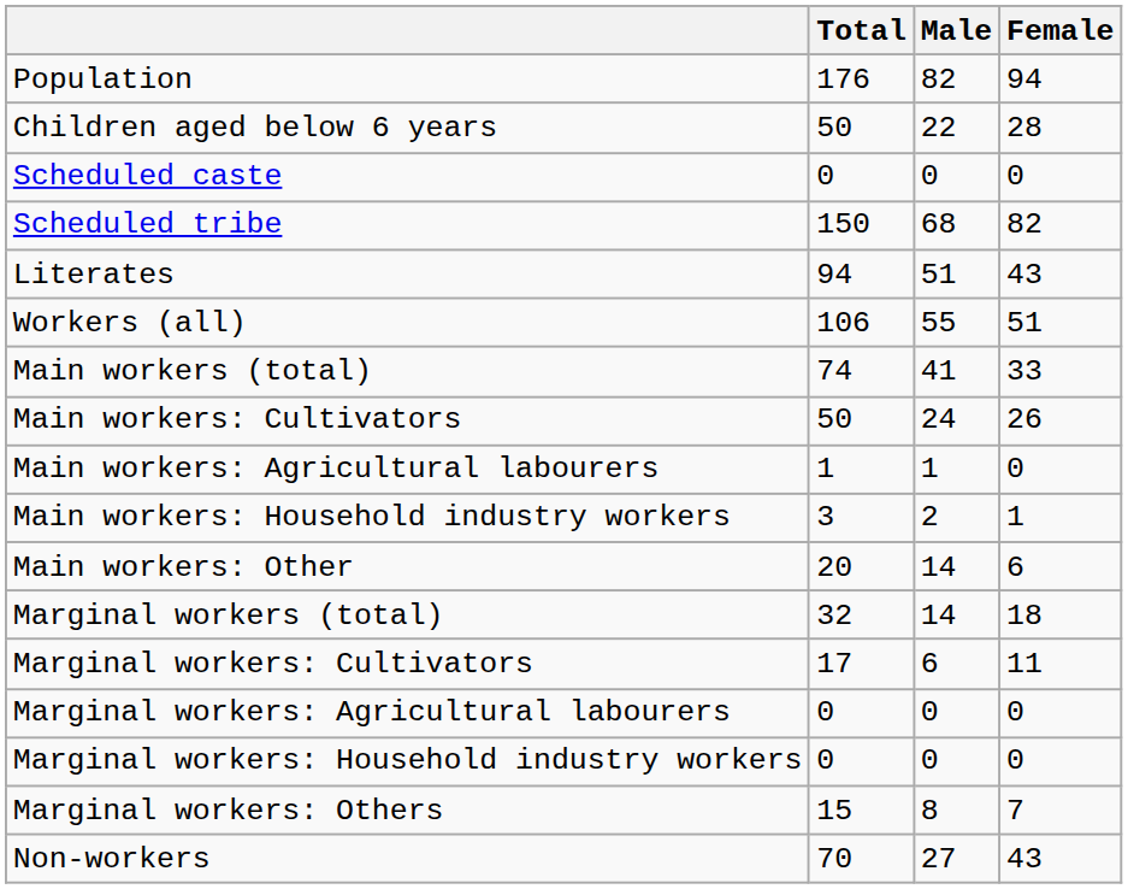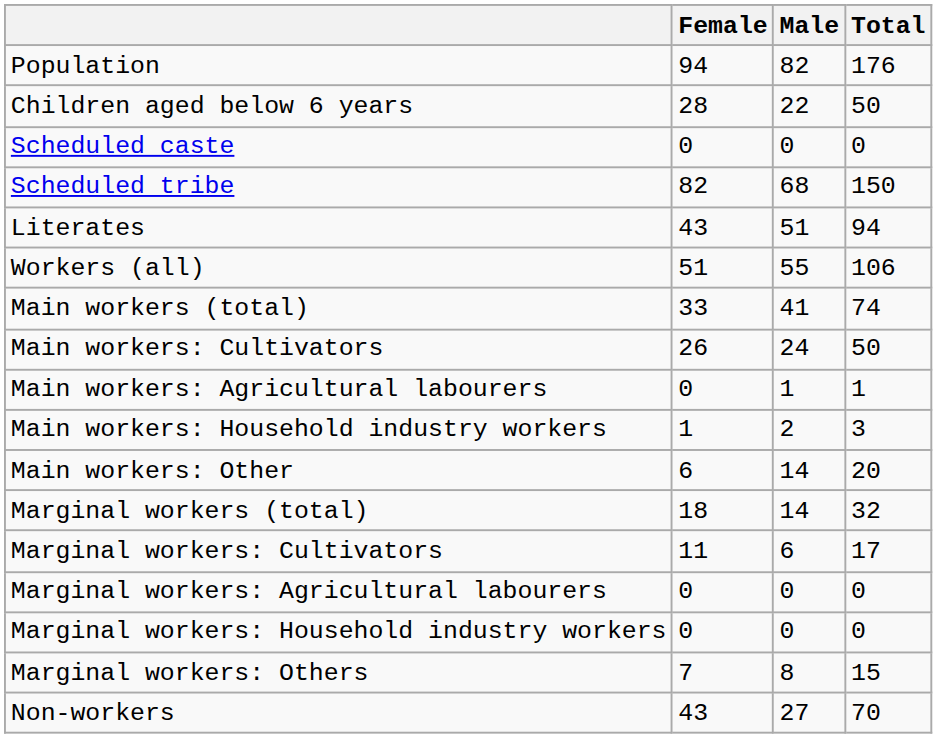 <table class="wikitable sortable">
 <tr>
 <th></th>
+<th>Female</th>
+<th>Male</th>
 <th>Total</th>
-<th>Male</th>
-<th>Female</th>
 </tr>
 <tr>
 <td>Population</td>
+<td>94</td>
+<td>82</td>
 <td>176</td>
-<td>82</td>
-<td>94</td>
 </tr>
 <tr>
 <td>Children aged below 6 years</td>
+<td>28</td>
+<td>22</td>
 <td>50</td>
-<td>22</td>
-<td>28</td>
 </tr>
 <tr>
 <td><a href='#'>Scheduled caste</a></td>
 <td>0</td>
 <td>0</td>
 <td>0</td>
 </tr>
 <tr>
 <td><a href='#'>Scheduled tribe</a></td>
+<td>82</td>
+<td>68</td>
 <td>150</td>
-<td>68</td>
-<td>82</td>
 </tr>
 <tr>
 <td>Literates</td>
+<td>43</td>
+<td>51</td>
 <td>94</td>
-<td>51</td>
-<td>43</td>
 </tr>
 <tr>
 <td>Workers (all)</td>
+<td>51</td>
+<td>55</td>
 <td>106</td>
-<td>55</td>
-<td>51</td>
 </tr>
 <tr>
 <td>Main workers (total)</td>
+<td>33</td>
+<td>41</td>
 <td>74</td>
-<td>41</td>
-<td>33</td>
 </tr>
 <tr>
 <td>Main workers: Cultivators</td>
+<td>26</td>
+<td>24</td>
 <td>50</td>
-<td>24</td>
-<td>26</td>
 </tr>
 <tr>
 <td>Main workers: Agricultural labourers</td>
+<td>0</td>
 <td>1</td>
 <td>1</td>
-<td>0</td>
 </tr>
 <tr>
 <td>Main workers: Household industry workers</td>
+<td>1</td>
+<td>2</td>
 <td>3</td>
-<td>2</td>
-<td>1</td>
 </tr>
 <tr>
 <td>Main workers: Other</td>
+<td>6</td>
+<td>14</td>
 <td>20</td>
-<td>14</td>
-<td>6</td>
 </tr>
 <tr>
 <td>Marginal workers (total)</td>
+<td>18</td>
+<td>14</td>
 <td>32</td>
-<td>14</td>
-<td>18</td>
 </tr>
 <tr>
 <td>Marginal workers: Cultivators</td>
+<td>11</td>
+<td>6</td>
 <td>17</td>
-<td>6</td>
-<td>11</td>
 </tr>
 <tr>
 <td>Marginal workers: Agricultural labourers</td>
 <td>0</td>
 <td>0</td>
 <td>0</td>
 </tr>
 <tr>
 <td>Marginal workers: Household industry workers</td>
 <td>0</td>
 <td>0</td>
 <td>0</td>
 </tr>
 <tr>
 <td>Marginal workers: Others</td>
+<td>7</td>
+<td>8</td>
 <td>15</td>
-<td>8</td>
-<td>7</td>
 </tr>
 <tr>
 <td>Non-workers</td>
+<td>43</td>
+<td>27</td>
 <td>70</td>
-<td>27</td>
-<td>43</td>
 </tr>
 </table>
